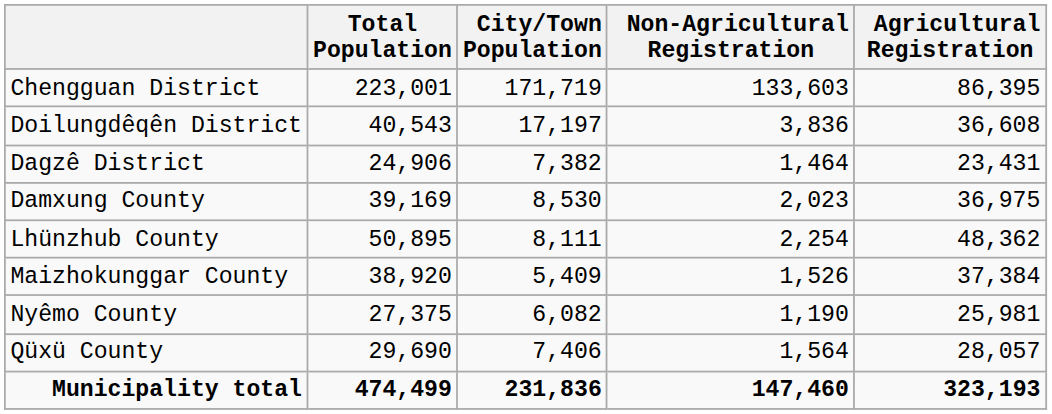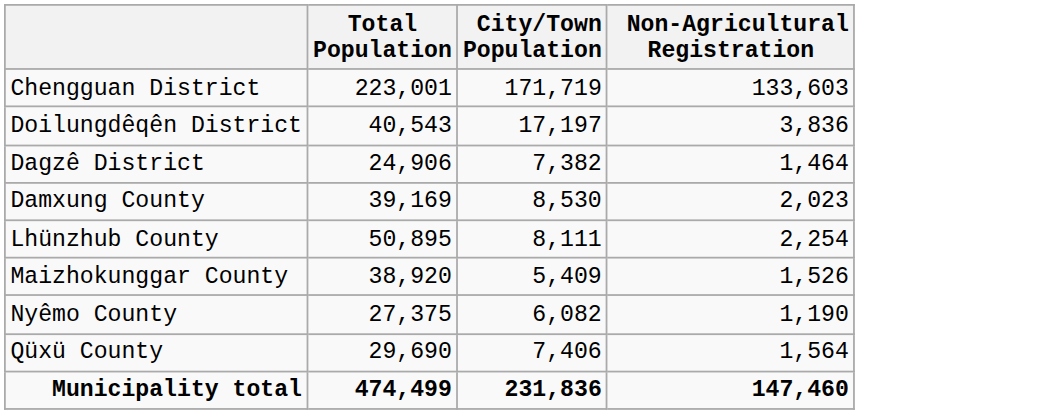 <table class="wikitable sortable">
 <tr>
 <th></th>
 <th>Total<br>Population</th>
 <th> City/Town<br>Population</th>
 <th> Non-Agricultural<br>Registration</th>
-<th> Agricultural<br>Registration</th>
 </tr>
 <tr>
 <td>Chengguan District</td>
 <td style="text-align:right">223,001</td>
 <td style="text-align:right">171,719</td>
 <td style="text-align:right">133,603</td>
-<td style="text-align:right">86,395</td>
 </tr>
 <tr>
 <td>Doilungdêqên District</td>
 <td style="text-align:right">40,543</td>
 <td style="text-align:right">17,197</td>
 <td style="text-align:right">3,836</td>
-<td style="text-align:right">36,608</td>
 </tr>
 <tr>
 <td>Dagzê District</td>
 <td style="text-align:right">24,906</td>
 <td style="text-align:right">7,382</td>
 <td style="text-align:right">1,464</td>
-<td style="text-align:right">23,431</td>
 </tr>
 <tr>
 <td>Damxung County</td>
 <td style="text-align:right">39,169</td>
 <td style="text-align:right">8,530</td>
 <td style="text-align:right">2,023</td>
-<td style="text-align:right">36,975</td>
 </tr>
 <tr>
 <td>Lhünzhub County</td>
 <td style="text-align:right">50,895</td>
 <td style="text-align:right">8,111</td>
 <td style="text-align:right">2,254</td>
-<td style="text-align:right">48,362</td>
 </tr>
 <tr>
 <td>Maizhokunggar County</td>
 <td style="text-align:right">38,920</td>
 <td style="text-align:right">5,409</td>
 <td style="text-align:right">1,526</td>
-<td style="text-align:right">37,384</td>
 </tr>
 <tr>
 <td>Nyêmo County</td>
 <td style="text-align:right">27,375</td>
 <td style="text-align:right">6,082</td>
 <td style="text-align:right">1,190</td>
-<td style="text-align:right">25,981</td>
 </tr>
 <tr>
 <td>Qüxü County</td>
 <td style="text-align:right">29,690</td>
 <td style="text-align:right">7,406</td>
 <td style="text-align:right">1,564</td>
-<td style="text-align:right">28,057</td>
 </tr>
 <tr>
 <td style="text-align:right"><strong>Municipality total</strong></td>
 <td style="text-align:right"><strong>474,499</strong></td>
 <td style="text-align:right"><strong>231,836</strong></td>
 <td style="text-align:right"><strong>147,460</strong></td>
-<td style="text-align:right"><strong>323,193</strong></td>
 </tr>
 </table>
